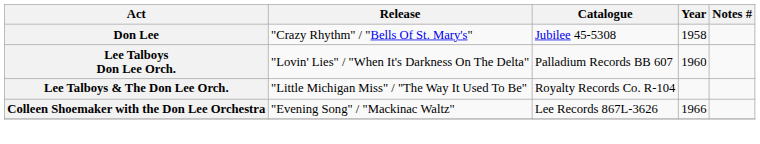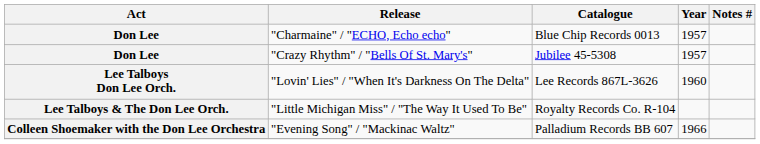 <table class="wikitable plainrowheaders sortable">
 <tr>
 <th scope="col" class="unsortable">Act</th>
 <th scope="col">Release</th>
 <th scope="col">Catalogue</th>
 <th scope="col">Year</th>
 <th scope="col" class="unsortable">Notes #</th>
 </tr>
 <tr>
 <th scope="row">Don Lee</th>
+<td>"Charmaine" / "<a href='#'>ECHO, Echo echo</a>"</td>
+<td>Blue Chip Records 0013</td>
+<td>1957</td>
+<td></td>
+</tr>
+<tr>
+<th scope="row">Don Lee</th>
 <td>"Crazy Rhythm" / "<a href='#'>Bells Of St. Mary's</a>"</td>
 <td><a href='#'>Jubilee</a> 45-5308</td>
-<td>1958</td>
+<td>1957</td>
 <td></td>
 </tr>
 <tr>
 <th scope="row">Lee Talboys<br>Don Lee Orch.</th>
 <td>"Lovin' Lies" / "When It's Darkness On The Delta"</td>
-<td>Palladium Records BB 607</td>
+<td>Lee Records 867L-3626</td>
 <td>1960</td>
 <td></td>
 </tr>
 <tr>
 <th scope="row">Lee Talboys & The Don Lee Orch.</th>
 <td>"Little Michigan Miss" / "The Way It Used To Be"</td>
 <td>Royalty Records Co. R-104</td>
 <td></td>
 <td></td>
 </tr>
 <tr>
 <th scope="row">Colleen Shoemaker with the Don Lee Orchestra</th>
 <td>"Evening Song" / "Mackinac Waltz"</td>
-<td>Lee Records 867L-3626</td>
+<td>Palladium Records BB 607</td>
 <td>1966</td>
 <td></td>
 </tr>
 <tr>
 </tr>
 </table>
